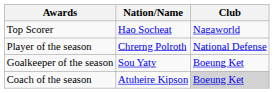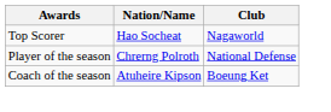 <table class="wikitable" style="font-size: 100%;">
 <tr>
 <th>Awards</th>
 <th>Nation/Name</th>
 <th>Club</th>
 </tr>
 <tr>
 <td>Top Scorer</td>
 <td> <a href='#'>Hao Socheat</a></td>
 <td><a href='#'>Nagaworld</a></td>
 </tr>
 <tr>
 <td>Player of the season</td>
 <td> <a href='#'>Chrerng Polroth</a></td>
 <td><a href='#'>National Defense</a></td>
 </tr>
 <tr>
-<td>Goalkeeper of the season</td>
-<td> <a href='#'>Sou Yaty</a></td>
+<td>Coach of the season</td>
+<td> <a href='#'>Atuheire Kipson</a></td>
 <td><a href='#'>Boeung Ket</a></td>
 </tr>
-<tr>
-<td>Coach of the season</td>
-<td> <a href='#'>Atuheire Kipson</a></td>
-<td style="background: lightgrey;"><a href='#'>Boeung Ket</a></td>
-</tr>
 </table>
